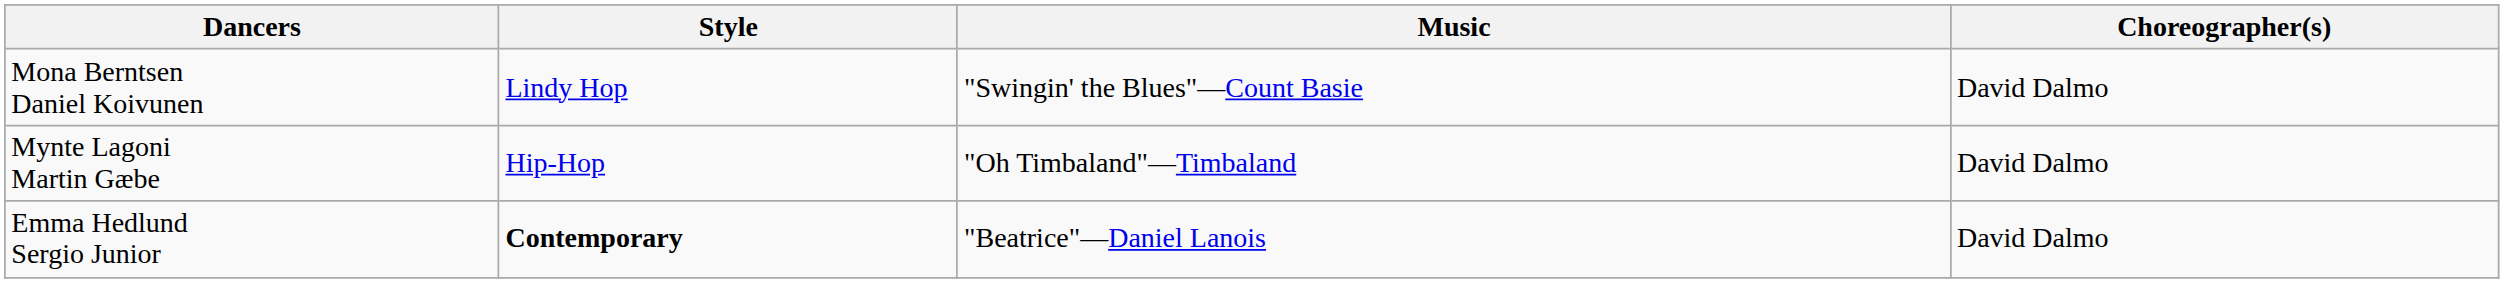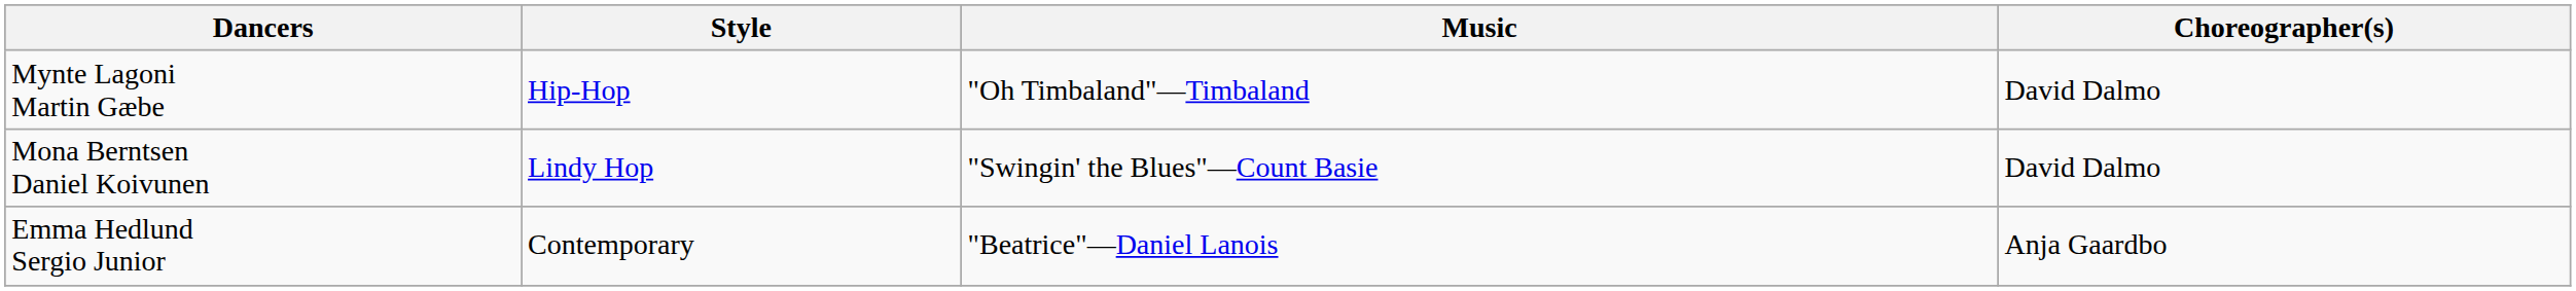 <table class="wikitable" width="90%">
 <tr>
 <th>Dancers</th>
 <th>Style</th>
 <th>Music</th>
 <th>Choreographer(s)</th>
 </tr>
 <tr>
+<td>Mynte Lagoni<br>Martin Gæbe</td>
+<td><a href='#'>Hip-Hop</a></td>
+<td>"Oh Timbaland"—<a href='#'>Timbaland</a></td>
+<td>David Dalmo</td>
+</tr>
+<tr>
 <td>Mona Berntsen<br>Daniel Koivunen</td>
 <td><a href='#'>Lindy Hop</a></td>
 <td>"Swingin' the Blues"—<a href='#'>Count Basie</a></td>
 <td>David Dalmo</td>
 </tr>
 <tr>
-<td>Mynte Lagoni<br>Martin Gæbe</td>
-<td><a href='#'>Hip-Hop</a></td>
-<td>"Oh Timbaland"—<a href='#'>Timbaland</a></td>
-<td>David Dalmo</td>
-</tr>
-<tr>
 <td>Emma Hedlund<br>Sergio Junior</td>
-<td><strong>Contemporary</strong></td>
+<td>Contemporary</td>
 <td>"Beatrice"—<a href='#'>Daniel Lanois</a></td>
-<td>David Dalmo</td>
+<td>Anja Gaardbo</td>
 </tr>
 </table>
